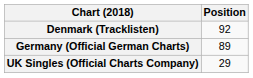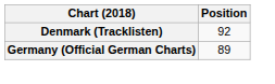 <table class="wikitable sortable plainrowheaders" style="text-align:center">
 <tr>
 <th scope="col">Chart (2018)</th>
 <th scope="col">Position</th>
 </tr>
 <tr>
 <th scope="row">Denmark (Tracklisten)</th>
 <td>92</td>
 </tr>
 <tr>
 <th scope="row">Germany (Official German Charts)</th>
 <td>89</td>
 </tr>
-<tr>
-<th scope="row">UK Singles (Official Charts Company)</th>
-<td>29</td>
-</tr>
 </table>
